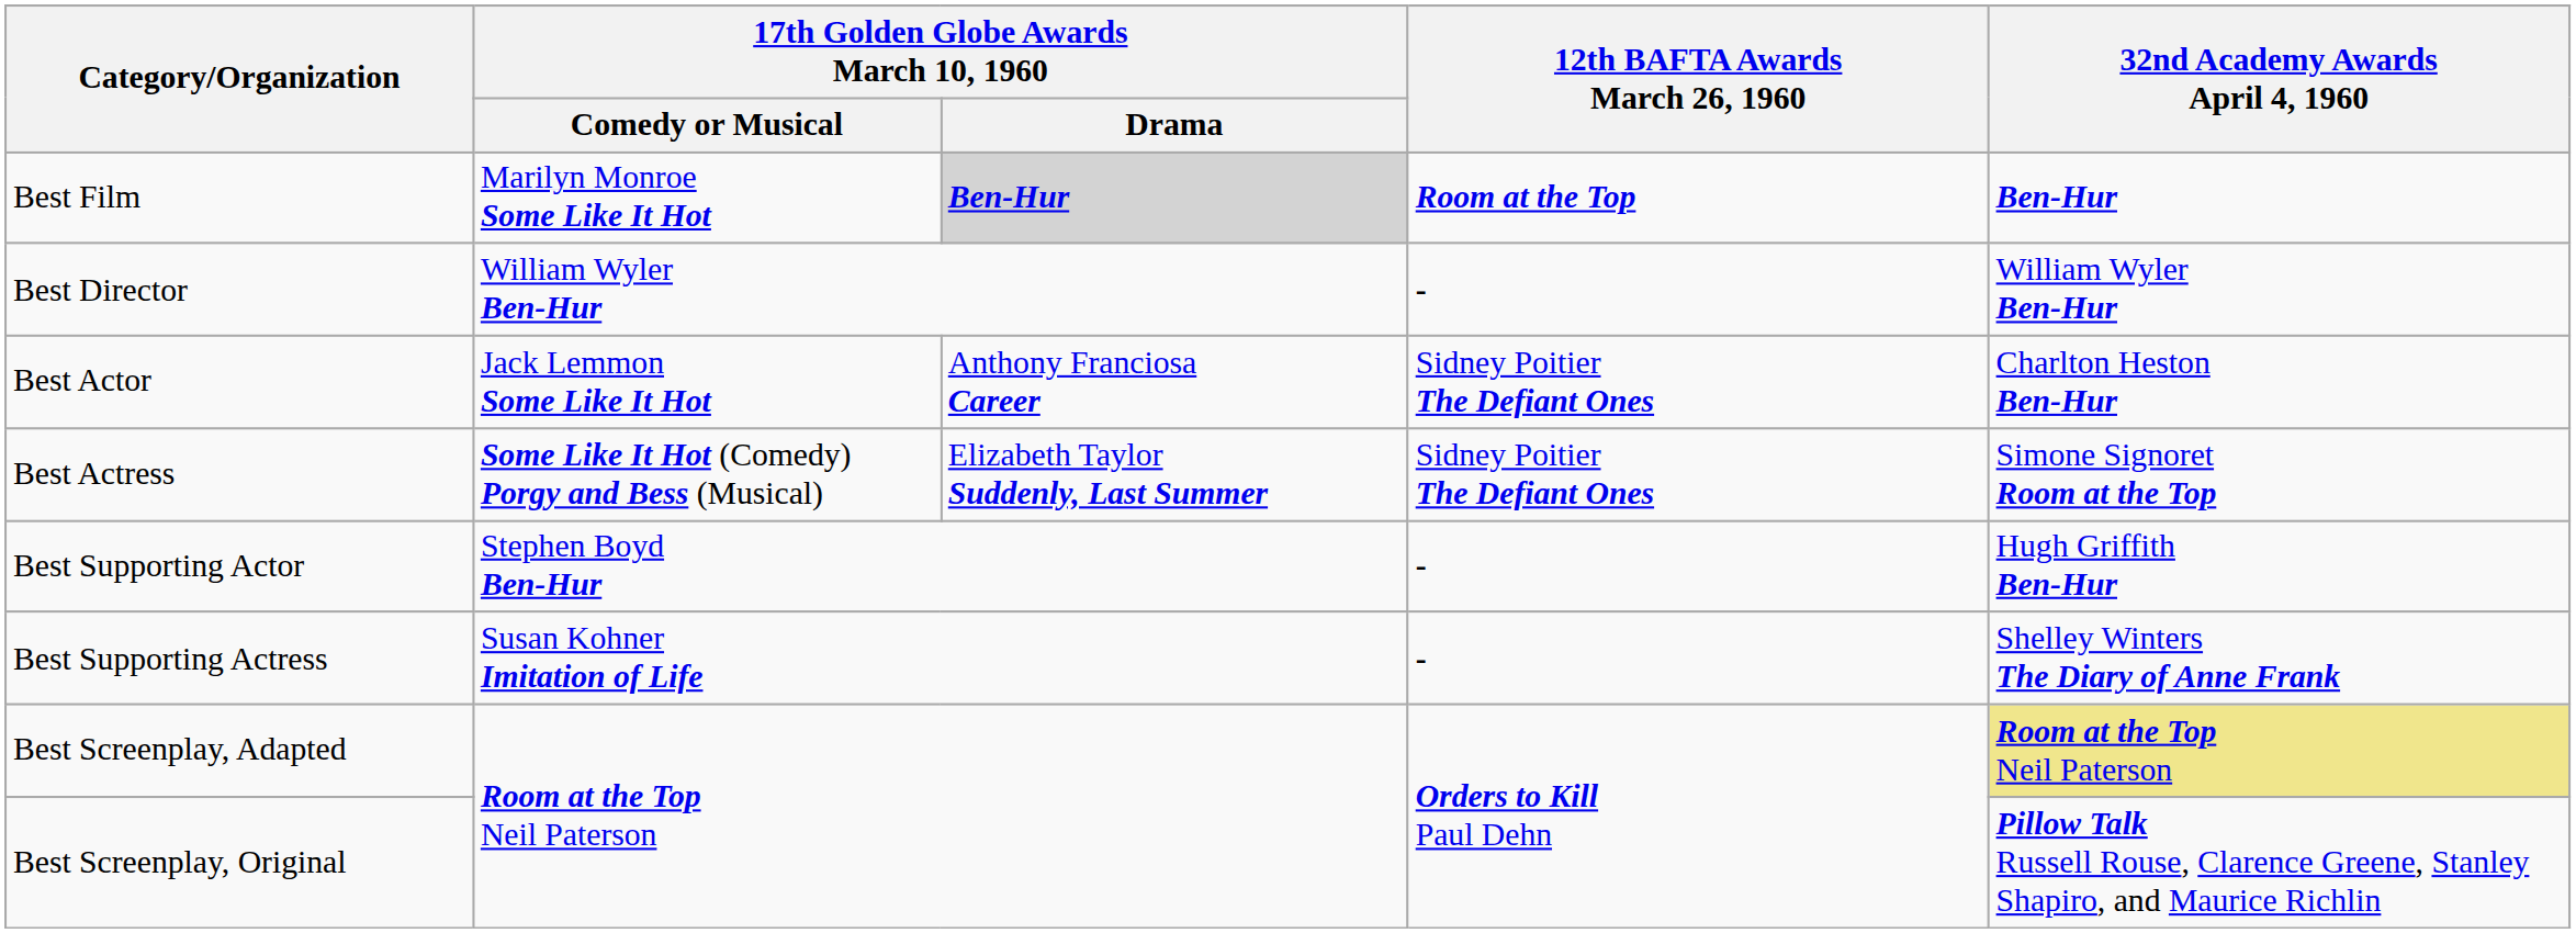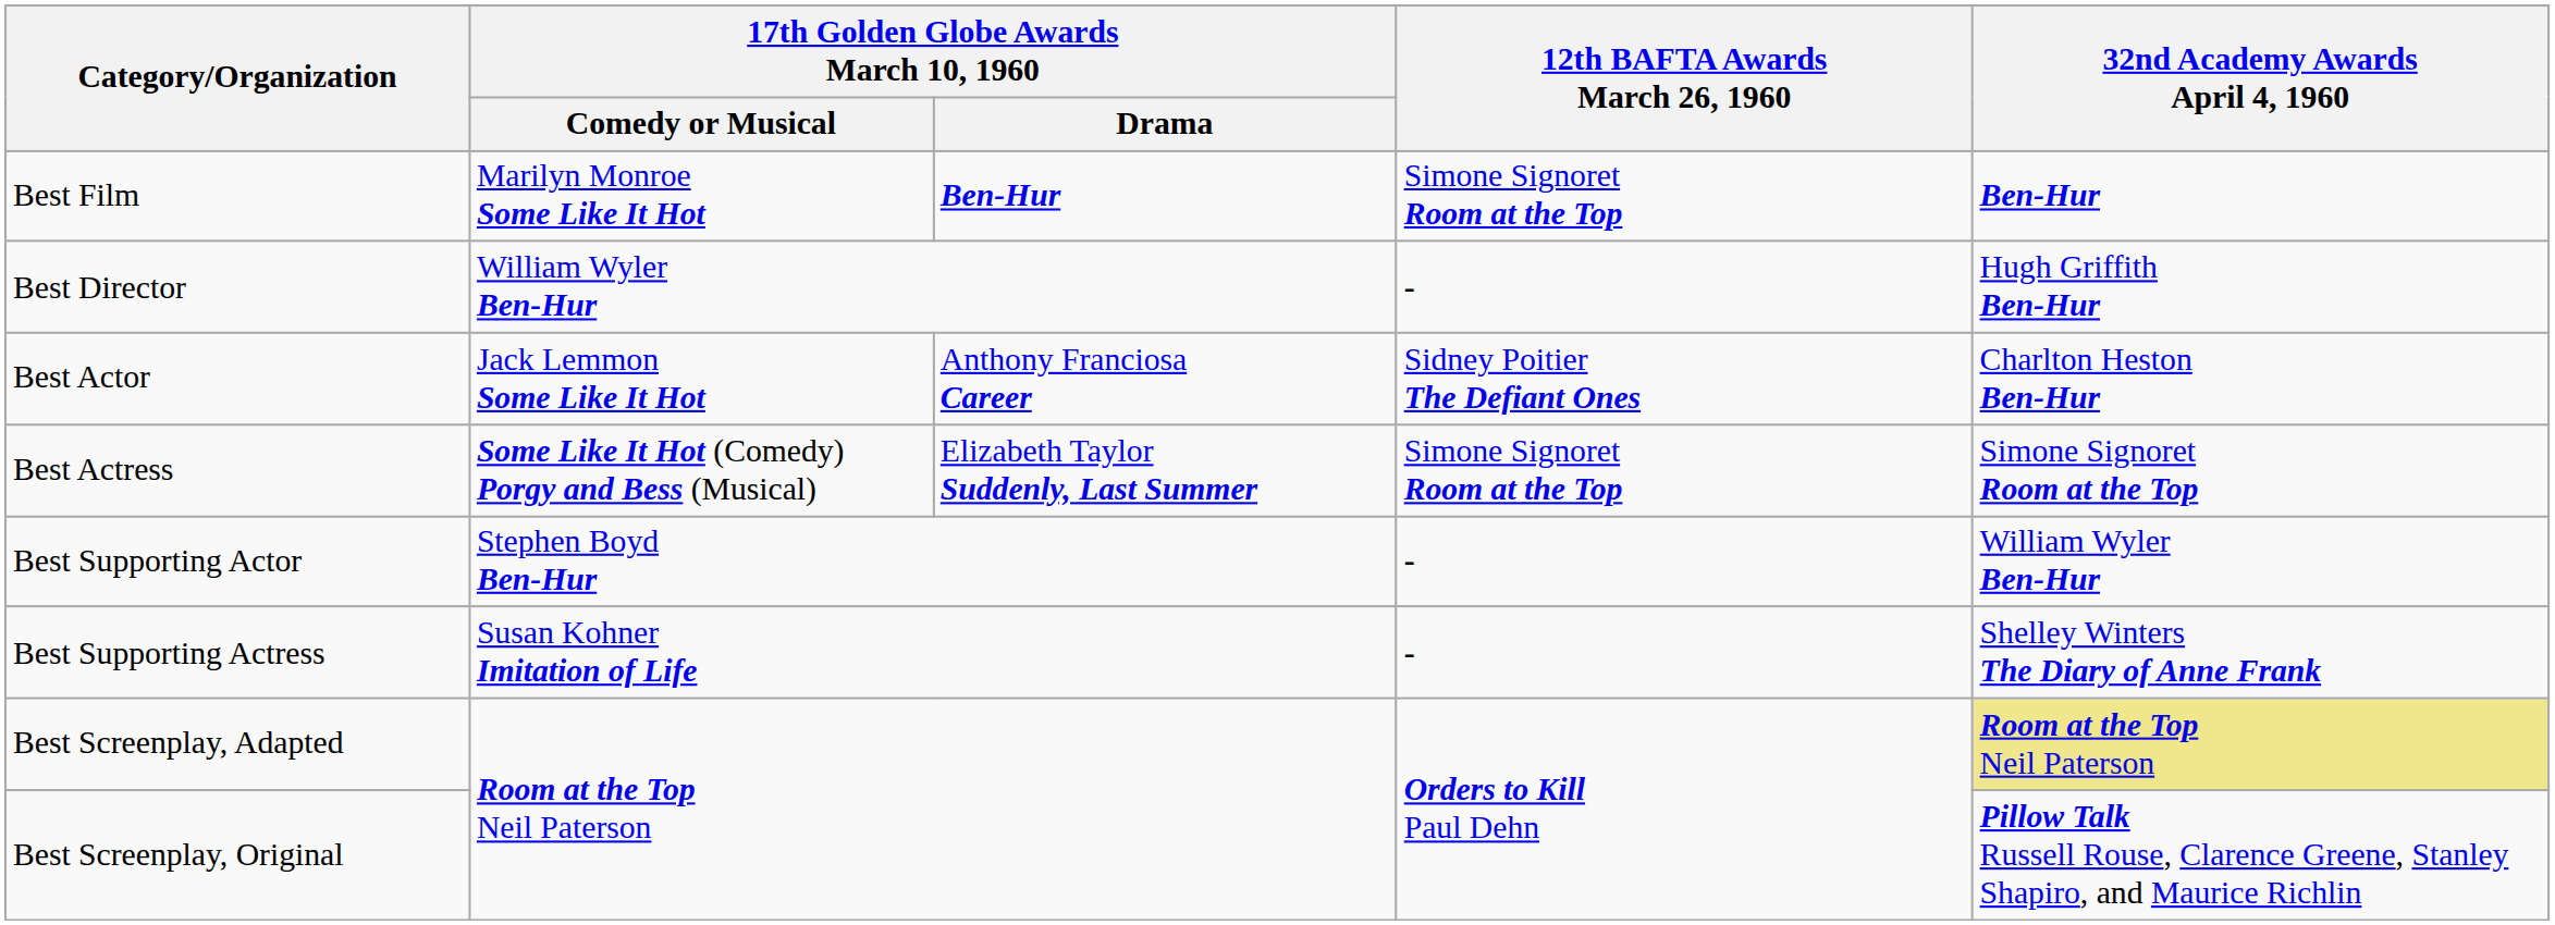 <table class="wikitable" style="font-size: 90%;">
 <tr>
 <th rowspan="2" style="width:200px;">Category/Organization</th>
 <th colspan="2" style="width:250px;"><a href='#'>17th Golden Globe Awards</a><br>March 10, 1960</th>
 <th rowspan="2" style="width:250px;"><a href='#'>12th BAFTA Awards</a><br>March 26, 1960</th>
 <th rowspan="2" style="width:250px;"><a href='#'>32nd Academy Awards</a><br>April 4, 1960</th>
 </tr>
 <tr>
 <th width=200>Comedy or Musical</th>
 <th style="width:200px;">Drama</th>
 </tr>
 <tr>
 <td>Best Film</td>
 <td><a href='#'>Marilyn Monroe</a><br><strong><em><a href='#'>Some Like It Hot</a></em></strong></td>
-<td style="background: lightgrey;"><strong><em><a href='#'>Ben-Hur</a></em></strong></td>
-<td><strong><em><a href='#'>Room at the Top</a></em></strong></td>
+<td><strong><em><a href='#'>Ben-Hur</a></em></strong></td>
+<td><a href='#'>Simone Signoret</a><br><strong><em><a href='#'>Room at the Top</a></em></strong></td>
 <td><strong><em><a href='#'>Ben-Hur</a></em></strong></td>
 </tr>
 <tr>
 <td>Best Director</td>
 <td colspan=2><a href='#'>William Wyler</a><br><strong><em><a href='#'>Ben-Hur</a></em></strong></td>
 <td><strong>-</strong></td>
-<td><a href='#'>William Wyler</a><br><strong><em><a href='#'>Ben-Hur</a></em></strong></td>
+<td><a href='#'>Hugh Griffith</a><br><strong><em><a href='#'>Ben-Hur</a></em></strong></td>
 </tr>
 <tr>
 <td>Best Actor</td>
 <td><a href='#'>Jack Lemmon</a><br><strong><em><a href='#'>Some Like It Hot</a></em></strong></td>
 <td><a href='#'>Anthony Franciosa</a><br><strong><em><a href='#'>Career</a></em></strong></td>
 <td><a href='#'>Sidney Poitier</a><br><strong><em><a href='#'>The Defiant Ones</a></em></strong></td>
 <td><a href='#'>Charlton Heston</a><br><strong><em><a href='#'>Ben-Hur</a></em></strong></td>
 </tr>
 <tr>
 <td>Best Actress</td>
 <td><strong><em><a href='#'>Some Like It Hot</a></em></strong> (Comedy)<br> <strong><em><a href='#'>Porgy and Bess</a></em></strong> (Musical)</td>
 <td><a href='#'>Elizabeth Taylor</a><br><strong><em><a href='#'>Suddenly, Last Summer</a></em></strong></td>
-<td><a href='#'>Sidney Poitier</a><br><strong><em><a href='#'>The Defiant Ones</a></em></strong></td>
+<td><a href='#'>Simone Signoret</a><br><strong><em><a href='#'>Room at the Top</a></em></strong></td>
 <td><a href='#'>Simone Signoret</a><br><strong><em><a href='#'>Room at the Top</a></em></strong></td>
 </tr>
 <tr>
 <td>Best Supporting Actor</td>
 <td colspan=2><a href='#'>Stephen Boyd</a><br><strong><em><a href='#'>Ben-Hur</a></em></strong></td>
 <td><strong>-</strong></td>
-<td><a href='#'>Hugh Griffith</a><br><strong><em><a href='#'>Ben-Hur</a></em></strong></td>
+<td><a href='#'>William Wyler</a><br><strong><em><a href='#'>Ben-Hur</a></em></strong></td>
 </tr>
 <tr>
 <td>Best Supporting Actress</td>
 <td colspan=2><a href='#'>Susan Kohner</a><br><strong><em><a href='#'>Imitation of Life</a></em></strong></td>
 <td><strong>-</strong></td>
 <td><a href='#'>Shelley Winters</a><br><strong><em><a href='#'>The Diary of Anne Frank</a></em></strong></td>
 </tr>
 <tr>
 <td>Best Screenplay, Adapted</td>
 <td rowspan=2 colspan=2><strong><em><a href='#'>Room at the Top</a></em></strong><br><a href='#'>Neil Paterson</a></td>
 <td rowspan=2><strong><em><a href='#'>Orders to Kill</a></em></strong><br><a href='#'>Paul Dehn</a></td>
 <td style="background: khaki;"><strong><em><a href='#'>Room at the Top</a></em></strong><br><a href='#'>Neil Paterson</a></td>
 </tr>
 <tr>
 <td>Best Screenplay, Original</td>
 <td><strong><em><a href='#'>Pillow Talk</a></em></strong><br><a href='#'>Russell Rouse</a>, <a href='#'>Clarence Greene</a>, <a href='#'>Stanley Shapiro</a>, and <a href='#'>Maurice Richlin</a></td>
 </tr>
 </table>
